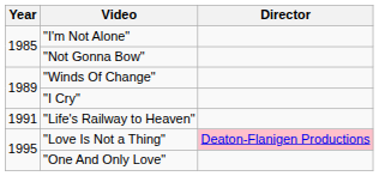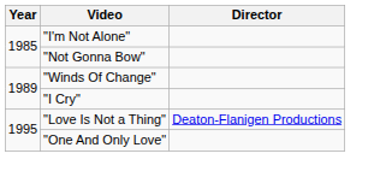 <table class="wikitable">
 <tr>
 <th>Year</th>
 <th>Video</th>
 <th>Director</th>
 </tr>
 <tr>
 <td rowspan="2">1985</td>
 <td>"I'm Not Alone"</td>
 <td></td>
 </tr>
 <tr>
 <td>"Not Gonna Bow"</td>
 <td></td>
 </tr>
 <tr>
 <td rowspan="2">1989</td>
 <td>"Winds Of Change"</td>
 <td></td>
 </tr>
 <tr>
 <td>"I Cry"</td>
 <td></td>
 </tr>
 <tr>
-<td rowspan="1">1991</td>
-<td>"Life's Railway to Heaven"</td>
-<td></td>
-</tr>
-<tr>
 <td rowspan="2">1995</td>
 <td>"Love Is Not a Thing"</td>
-<td style="background: pink;"><a href='#'>Deaton-Flanigen Productions</a></td>
+<td><a href='#'>Deaton-Flanigen Productions</a></td>
 </tr>
 <tr>
 <td>"One And Only Love"</td>
 <td></td>
 </tr>
 </table>
